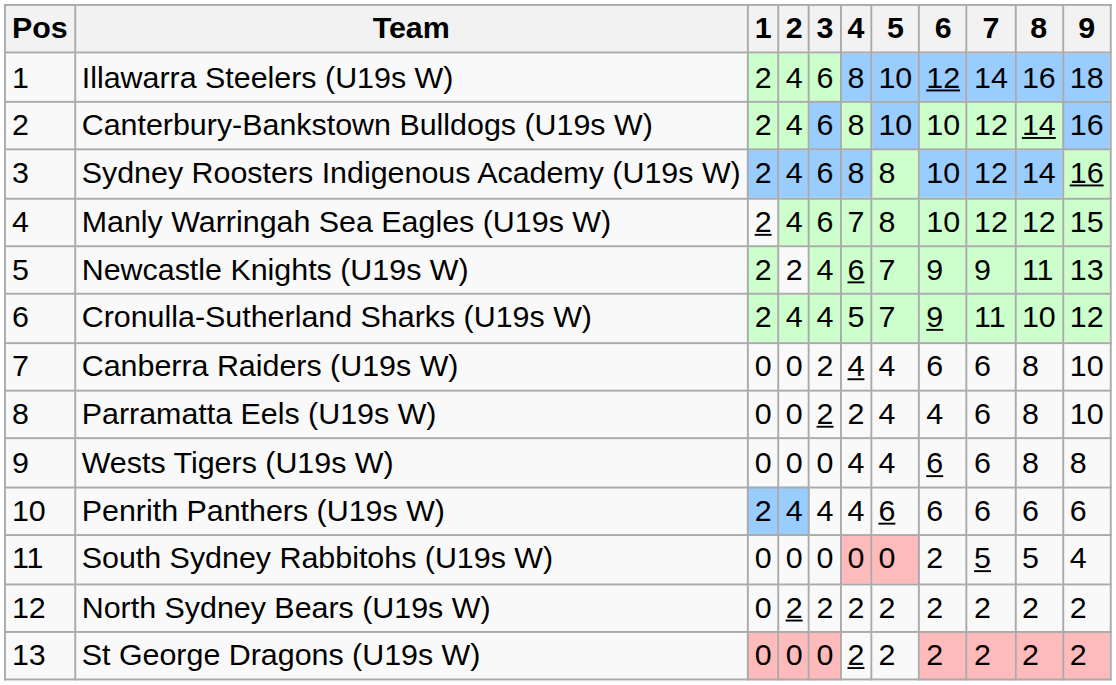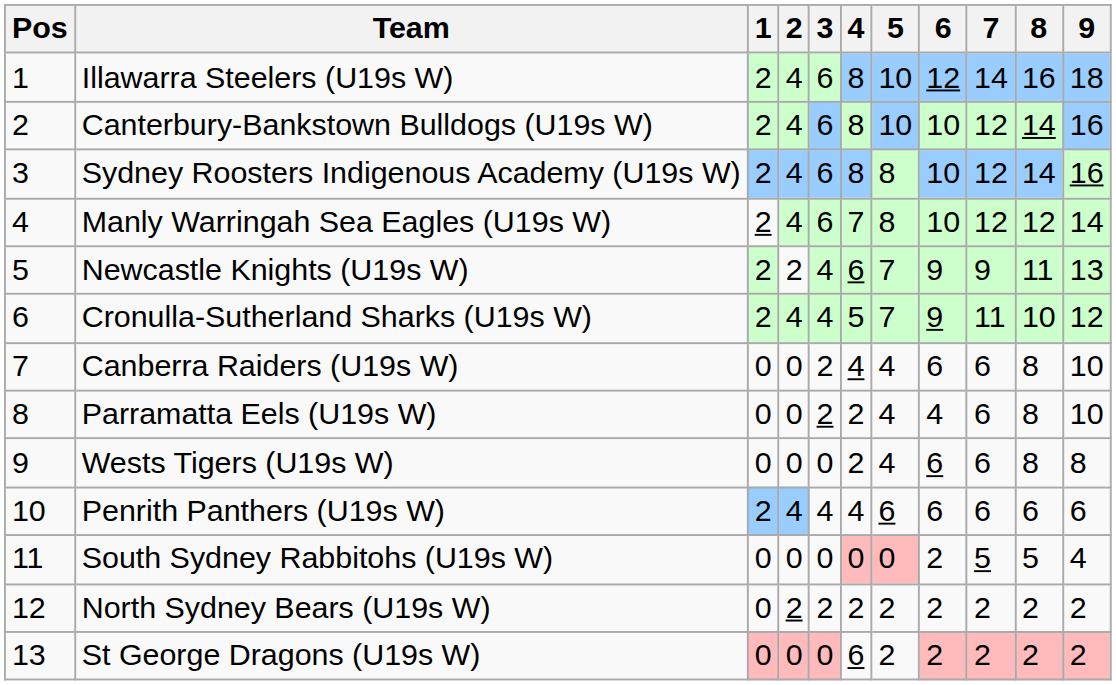 <table class="wikitable">
 <tr>
 <th>Pos</th>
 <th>Team</th>
 <th>1</th>
 <th>2</th>
 <th>3</th>
 <th>4</th>
 <th>5</th>
 <th>6</th>
 <th>7</th>
 <th>8</th>
 <th>9</th>
 </tr>
 <tr>
 <td>1</td>
 <td> Illawarra Steelers (U19s W)</td>
 <td style="background:#ccffcc;">2</td>
 <td style="background:#ccffcc;">4</td>
 <td style="background:#ccffcc;">6</td>
 <td style="background:#99ccff;">8</td>
 <td style="background:#99ccff;">10</td>
 <td style="background:#99ccff;"><u>12</u></td>
 <td style="background:#99ccff;">14</td>
 <td style="background:#99ccff;">16</td>
 <td style="background:#99ccff;">18</td>
 </tr>
 <tr>
 <td>2</td>
 <td> Canterbury-Bankstown Bulldogs (U19s W)</td>
 <td style="background:#ccffcc;">2</td>
 <td style="background:#ccffcc;">4</td>
 <td style="background:#99ccff;">6</td>
 <td style="background:#ccffcc;">8</td>
 <td style="background:#99ccff;">10</td>
 <td style="background:#ccffcc;">10</td>
 <td style="background:#ccffcc;">12</td>
 <td style="background:#ccffcc;"><u>14</u></td>
 <td style="background:#99ccff;">16</td>
 </tr>
 <tr>
 <td>3</td>
 <td> Sydney Roosters Indigenous Academy (U19s W)</td>
 <td style="background:#99ccff;">2</td>
 <td style="background:#99ccff;">4</td>
 <td style="background:#99ccff;">6</td>
 <td style="background:#99ccff;">8</td>
 <td style="background:#ccffcc;">8</td>
 <td style="background:#99ccff;">10</td>
 <td style="background:#99ccff;">12</td>
 <td style="background:#99ccff;">14</td>
 <td style="background:#ccffcc;"><u>16</u></td>
 </tr>
 <tr>
 <td>4</td>
 <td> Manly Warringah Sea Eagles (U19s W)</td>
 <td><u>2</u></td>
 <td style="background:#ccffcc;">4</td>
 <td style="background:#ccffcc;">6</td>
 <td style="background:#ccffcc;">7</td>
 <td style="background:#ccffcc;">8</td>
 <td style="background:#ccffcc;">10</td>
 <td style="background:#ccffcc;">12</td>
 <td style="background:#ccffcc;">12</td>
-<td style="background:#ccffcc;">15</td>
+<td style="background:#ccffcc;">14</td>
 </tr>
 <tr>
 <td>5</td>
 <td> Newcastle Knights (U19s W)</td>
 <td style="background:#ccffcc;">2</td>
 <td>2</td>
 <td style="background:#ccffcc;">4</td>
 <td style="background:#ccffcc;"><u>6</u></td>
 <td style="background:#ccffcc;">7</td>
 <td style="background:#ccffcc;">9</td>
 <td style="background:#ccffcc;">9</td>
 <td style="background:#ccffcc;">11</td>
 <td style="background:#ccffcc;">13</td>
 </tr>
 <tr>
 <td>6</td>
 <td> Cronulla-Sutherland Sharks (U19s W)</td>
 <td style="background:#ccffcc;">2</td>
 <td style="background:#ccffcc;">4</td>
 <td style="background:#ccffcc;">4</td>
 <td style="background:#ccffcc;">5</td>
 <td style="background:#ccffcc;">7</td>
 <td style="background:#ccffcc;"><u>9</u></td>
 <td style="background:#ccffcc;">11</td>
 <td style="background:#ccffcc;">10</td>
 <td style="background:#ccffcc;">12</td>
 </tr>
 <tr>
 <td>7</td>
 <td> Canberra Raiders (U19s W)</td>
 <td>0</td>
 <td>0</td>
 <td>2</td>
 <td><u>4</u></td>
 <td>4</td>
 <td>6</td>
 <td>6</td>
 <td>8</td>
 <td>10</td>
 </tr>
 <tr>
 <td>8</td>
 <td> Parramatta Eels (U19s W)</td>
 <td>0</td>
 <td>0</td>
 <td><u>2</u></td>
 <td>2</td>
 <td>4</td>
 <td>4</td>
 <td>6</td>
 <td>8</td>
 <td>10</td>
 </tr>
 <tr>
 <td>9</td>
 <td> Wests Tigers (U19s W)</td>
 <td>0</td>
 <td>0</td>
 <td>0</td>
-<td>4</td>
+<td>2</td>
 <td>4</td>
 <td><u>6</u></td>
 <td>6</td>
 <td>8</td>
 <td>8</td>
 </tr>
 <tr>
 <td>10</td>
 <td> Penrith Panthers (U19s W)</td>
 <td style="background:#99ccff;">2</td>
 <td style="background:#99ccff;">4</td>
 <td>4</td>
 <td>4</td>
 <td><u>6</u></td>
 <td>6</td>
 <td>6</td>
 <td>6</td>
 <td>6</td>
 </tr>
 <tr>
 <td>11</td>
 <td> South Sydney Rabbitohs (U19s W)</td>
 <td>0</td>
 <td>0</td>
 <td>0</td>
 <td style="background:#ffbbbb;">0</td>
 <td style="background:#ffbbbb;">0</td>
 <td>2</td>
 <td><u>5</u></td>
 <td>5</td>
 <td>4</td>
 </tr>
 <tr>
 <td>12</td>
 <td> North Sydney Bears (U19s W)</td>
 <td>0</td>
 <td><u>2</u></td>
 <td>2</td>
 <td>2</td>
 <td>2</td>
 <td>2</td>
 <td>2</td>
 <td>2</td>
 <td>2</td>
 </tr>
 <tr>
 <td>13</td>
 <td> St George Dragons (U19s W)</td>
 <td style="background:#ffbbbb;">0</td>
 <td style="background:#ffbbbb;">0</td>
 <td style="background:#ffbbbb;">0</td>
-<td><u>2</u></td>
+<td><u>6</u></td>
 <td>2</td>
 <td style="background:#ffbbbb;">2</td>
 <td style="background:#ffbbbb;">2</td>
 <td style="background:#ffbbbb;">2</td>
 <td style="background:#ffbbbb;">2</td>
 </tr>
 </table>
